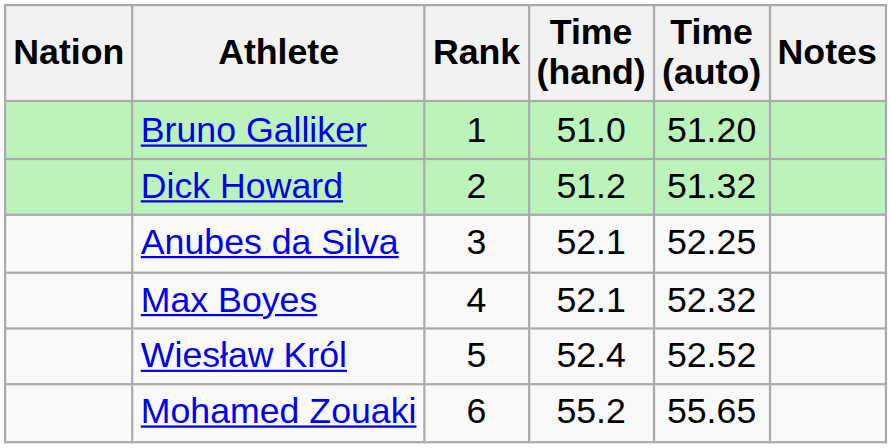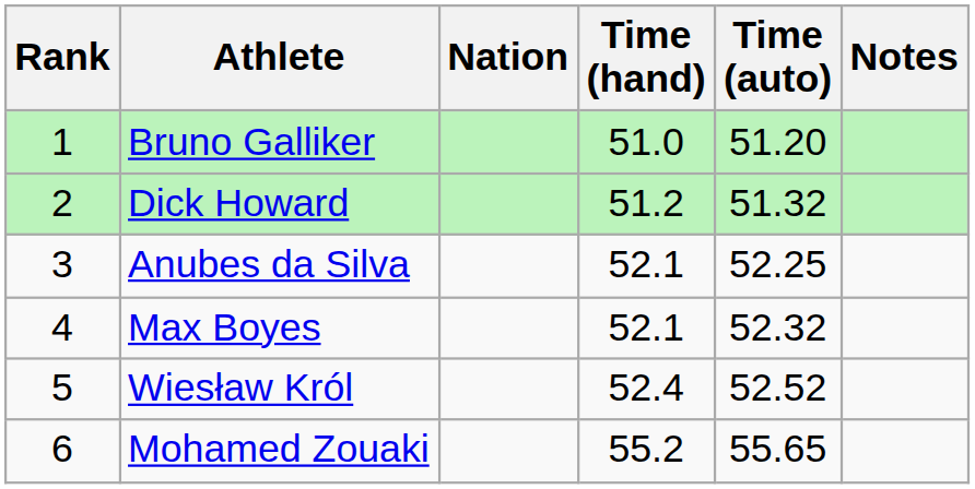 <table class="wikitable sortable" style="text-align:center">
 <tr>
+<th>Rank</th>
+<th>Athlete</th>
 <th>Nation</th>
-<th>Athlete</th>
-<th>Rank</th>
 <th>Time<br>(hand)</th>
 <th>Time<br>(auto)</th>
 <th>Notes</th>
 </tr>
 <tr bgcolor=bbf3bb>
+<td>1</td>
+<td align=left><a href='#'>Bruno Galliker</a></td>
 <td align=left></td>
-<td align=left><a href='#'>Bruno Galliker</a></td>
-<td>1</td>
 <td>51.0</td>
 <td>51.20</td>
 <td></td>
 </tr>
 <tr bgcolor=bbf3bb>
+<td>2</td>
+<td align=left><a href='#'>Dick Howard</a></td>
 <td align=left></td>
-<td align=left><a href='#'>Dick Howard</a></td>
-<td>2</td>
 <td>51.2</td>
 <td>51.32</td>
 <td></td>
 </tr>
 <tr>
+<td>3</td>
+<td align=left><a href='#'>Anubes da Silva</a></td>
 <td align=left></td>
-<td align=left><a href='#'>Anubes da Silva</a></td>
-<td>3</td>
 <td>52.1</td>
 <td>52.25</td>
 <td></td>
 </tr>
 <tr>
+<td>4</td>
+<td align=left><a href='#'>Max Boyes</a></td>
 <td align=left></td>
-<td align=left><a href='#'>Max Boyes</a></td>
-<td>4</td>
 <td>52.1</td>
 <td>52.32</td>
 <td></td>
 </tr>
 <tr>
+<td>5</td>
+<td align=left><a href='#'>Wiesław Król</a></td>
 <td align=left></td>
-<td align=left><a href='#'>Wiesław Król</a></td>
-<td>5</td>
 <td>52.4</td>
 <td>52.52</td>
 <td></td>
 </tr>
 <tr>
+<td>6</td>
+<td align=left><a href='#'>Mohamed Zouaki</a></td>
 <td align=left></td>
-<td align=left><a href='#'>Mohamed Zouaki</a></td>
-<td>6</td>
 <td>55.2</td>
 <td>55.65</td>
 <td></td>
 </tr>
 </table>
